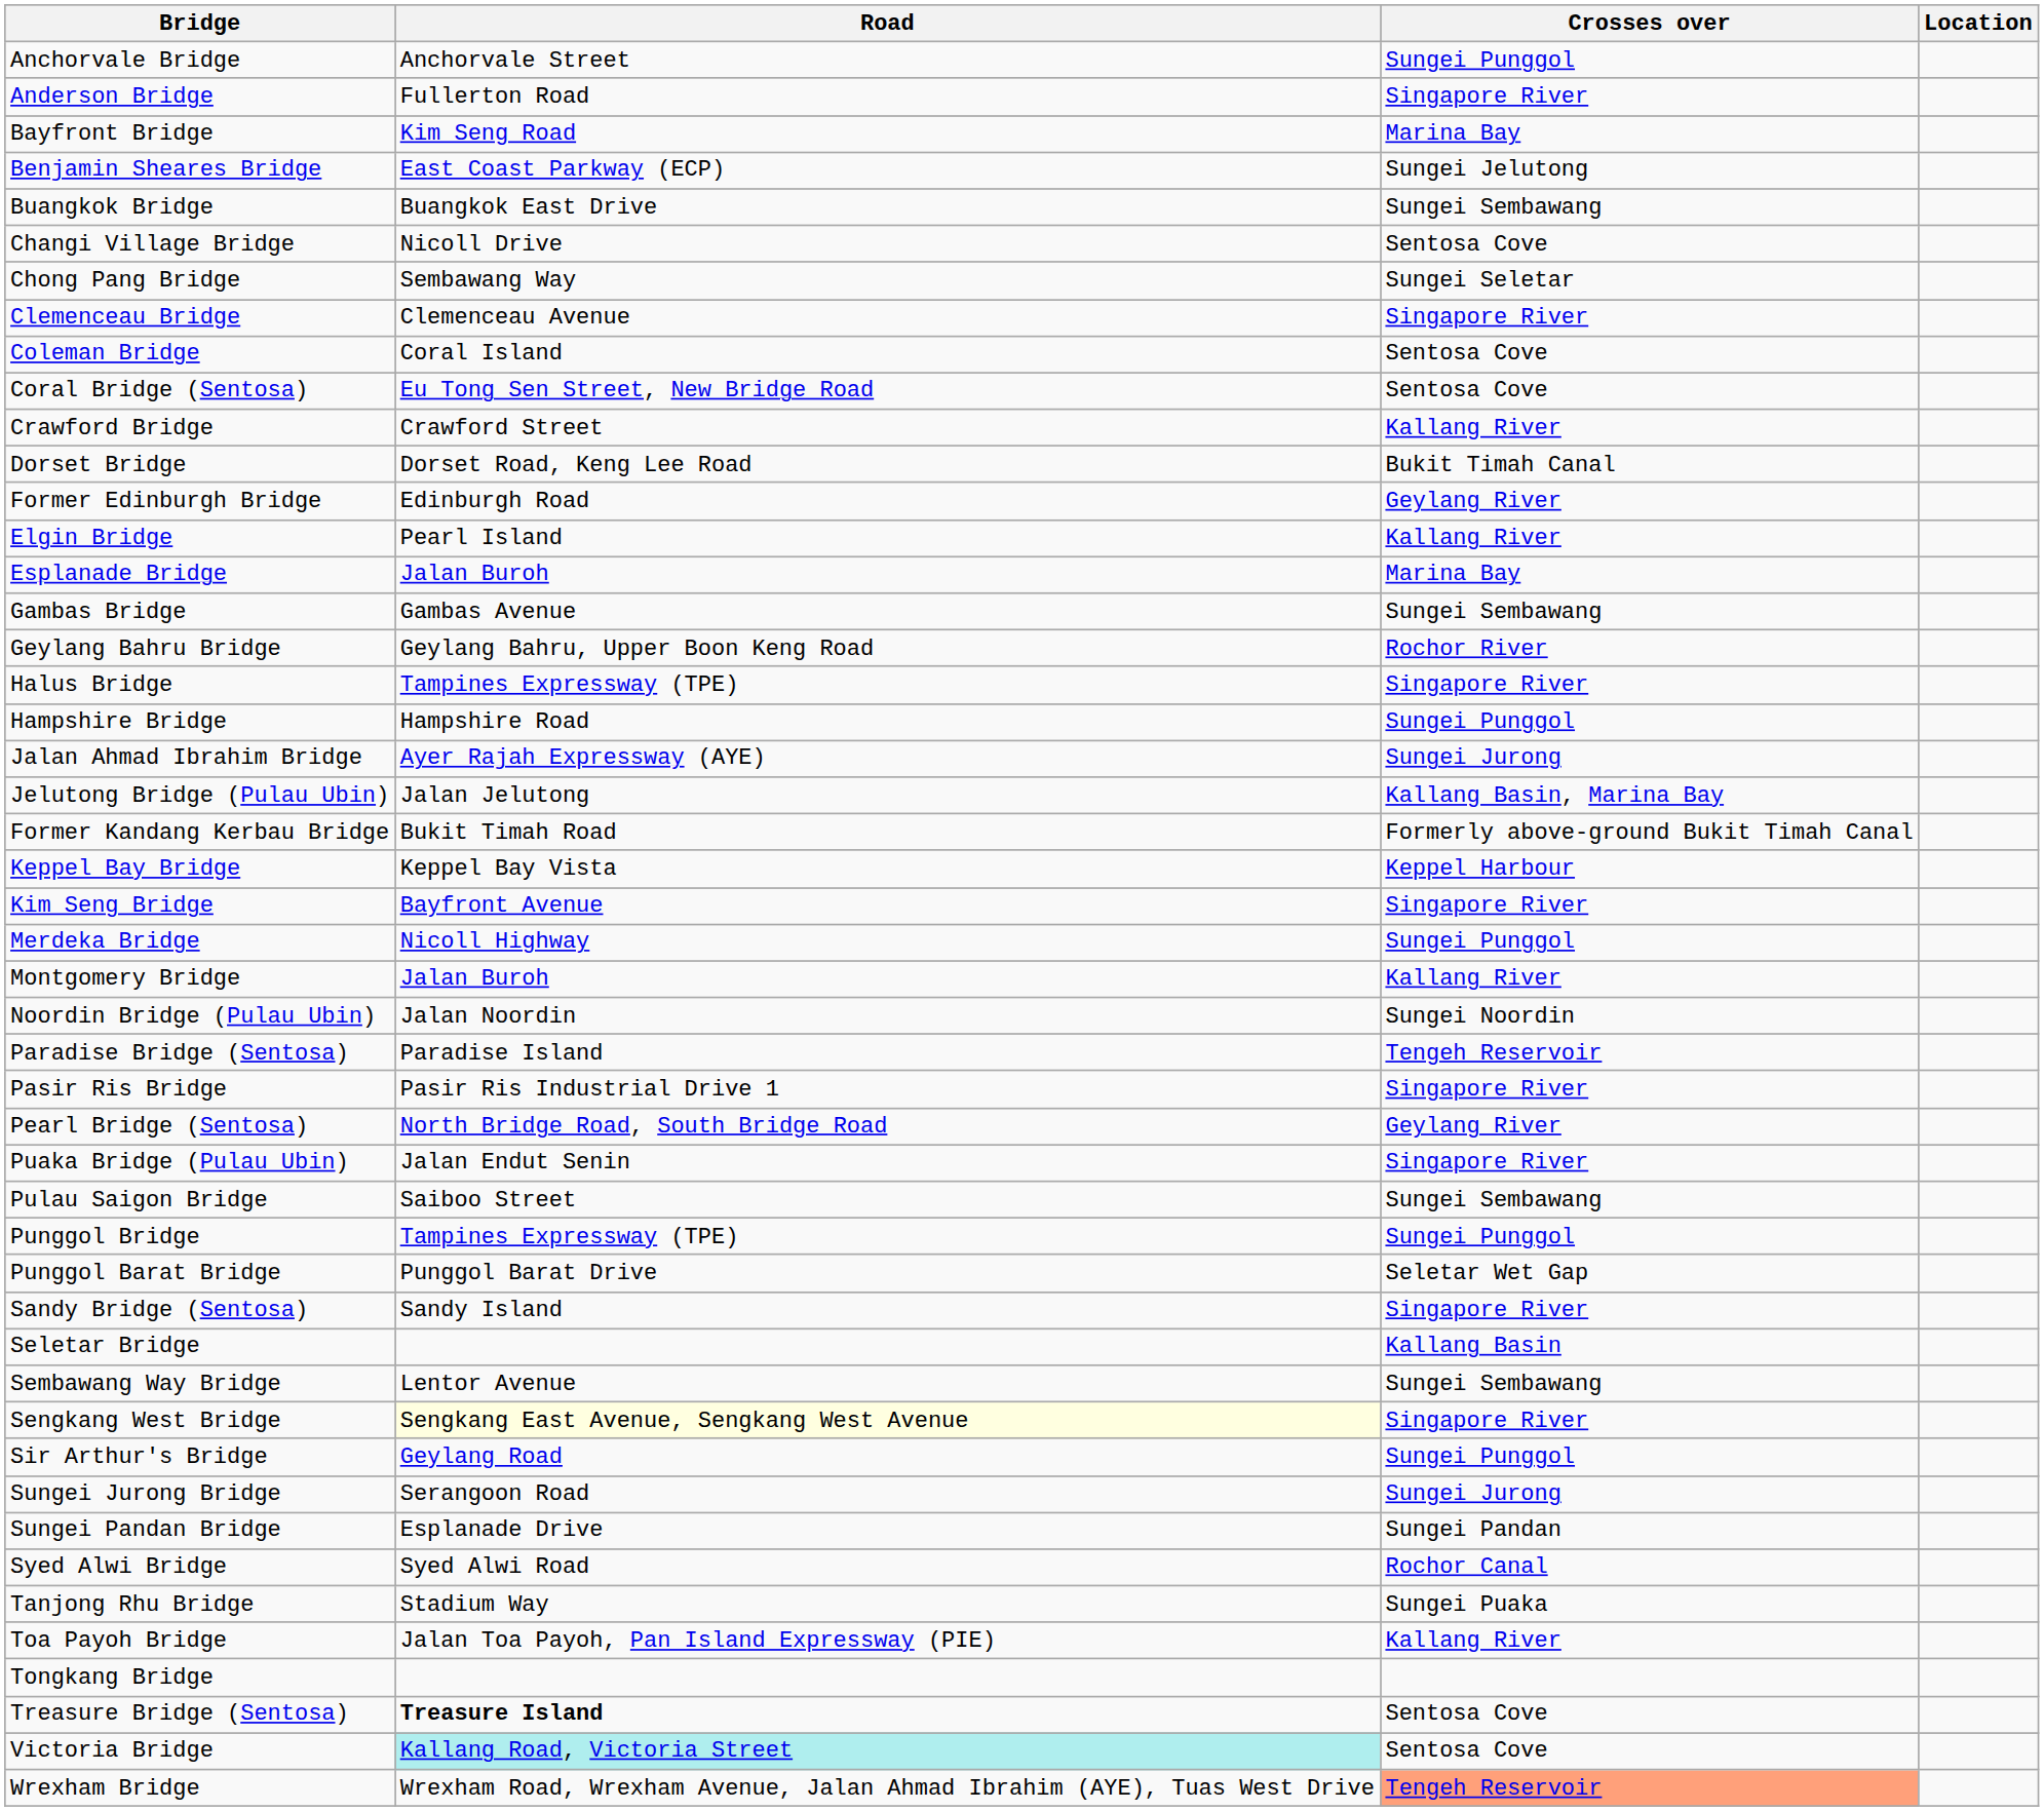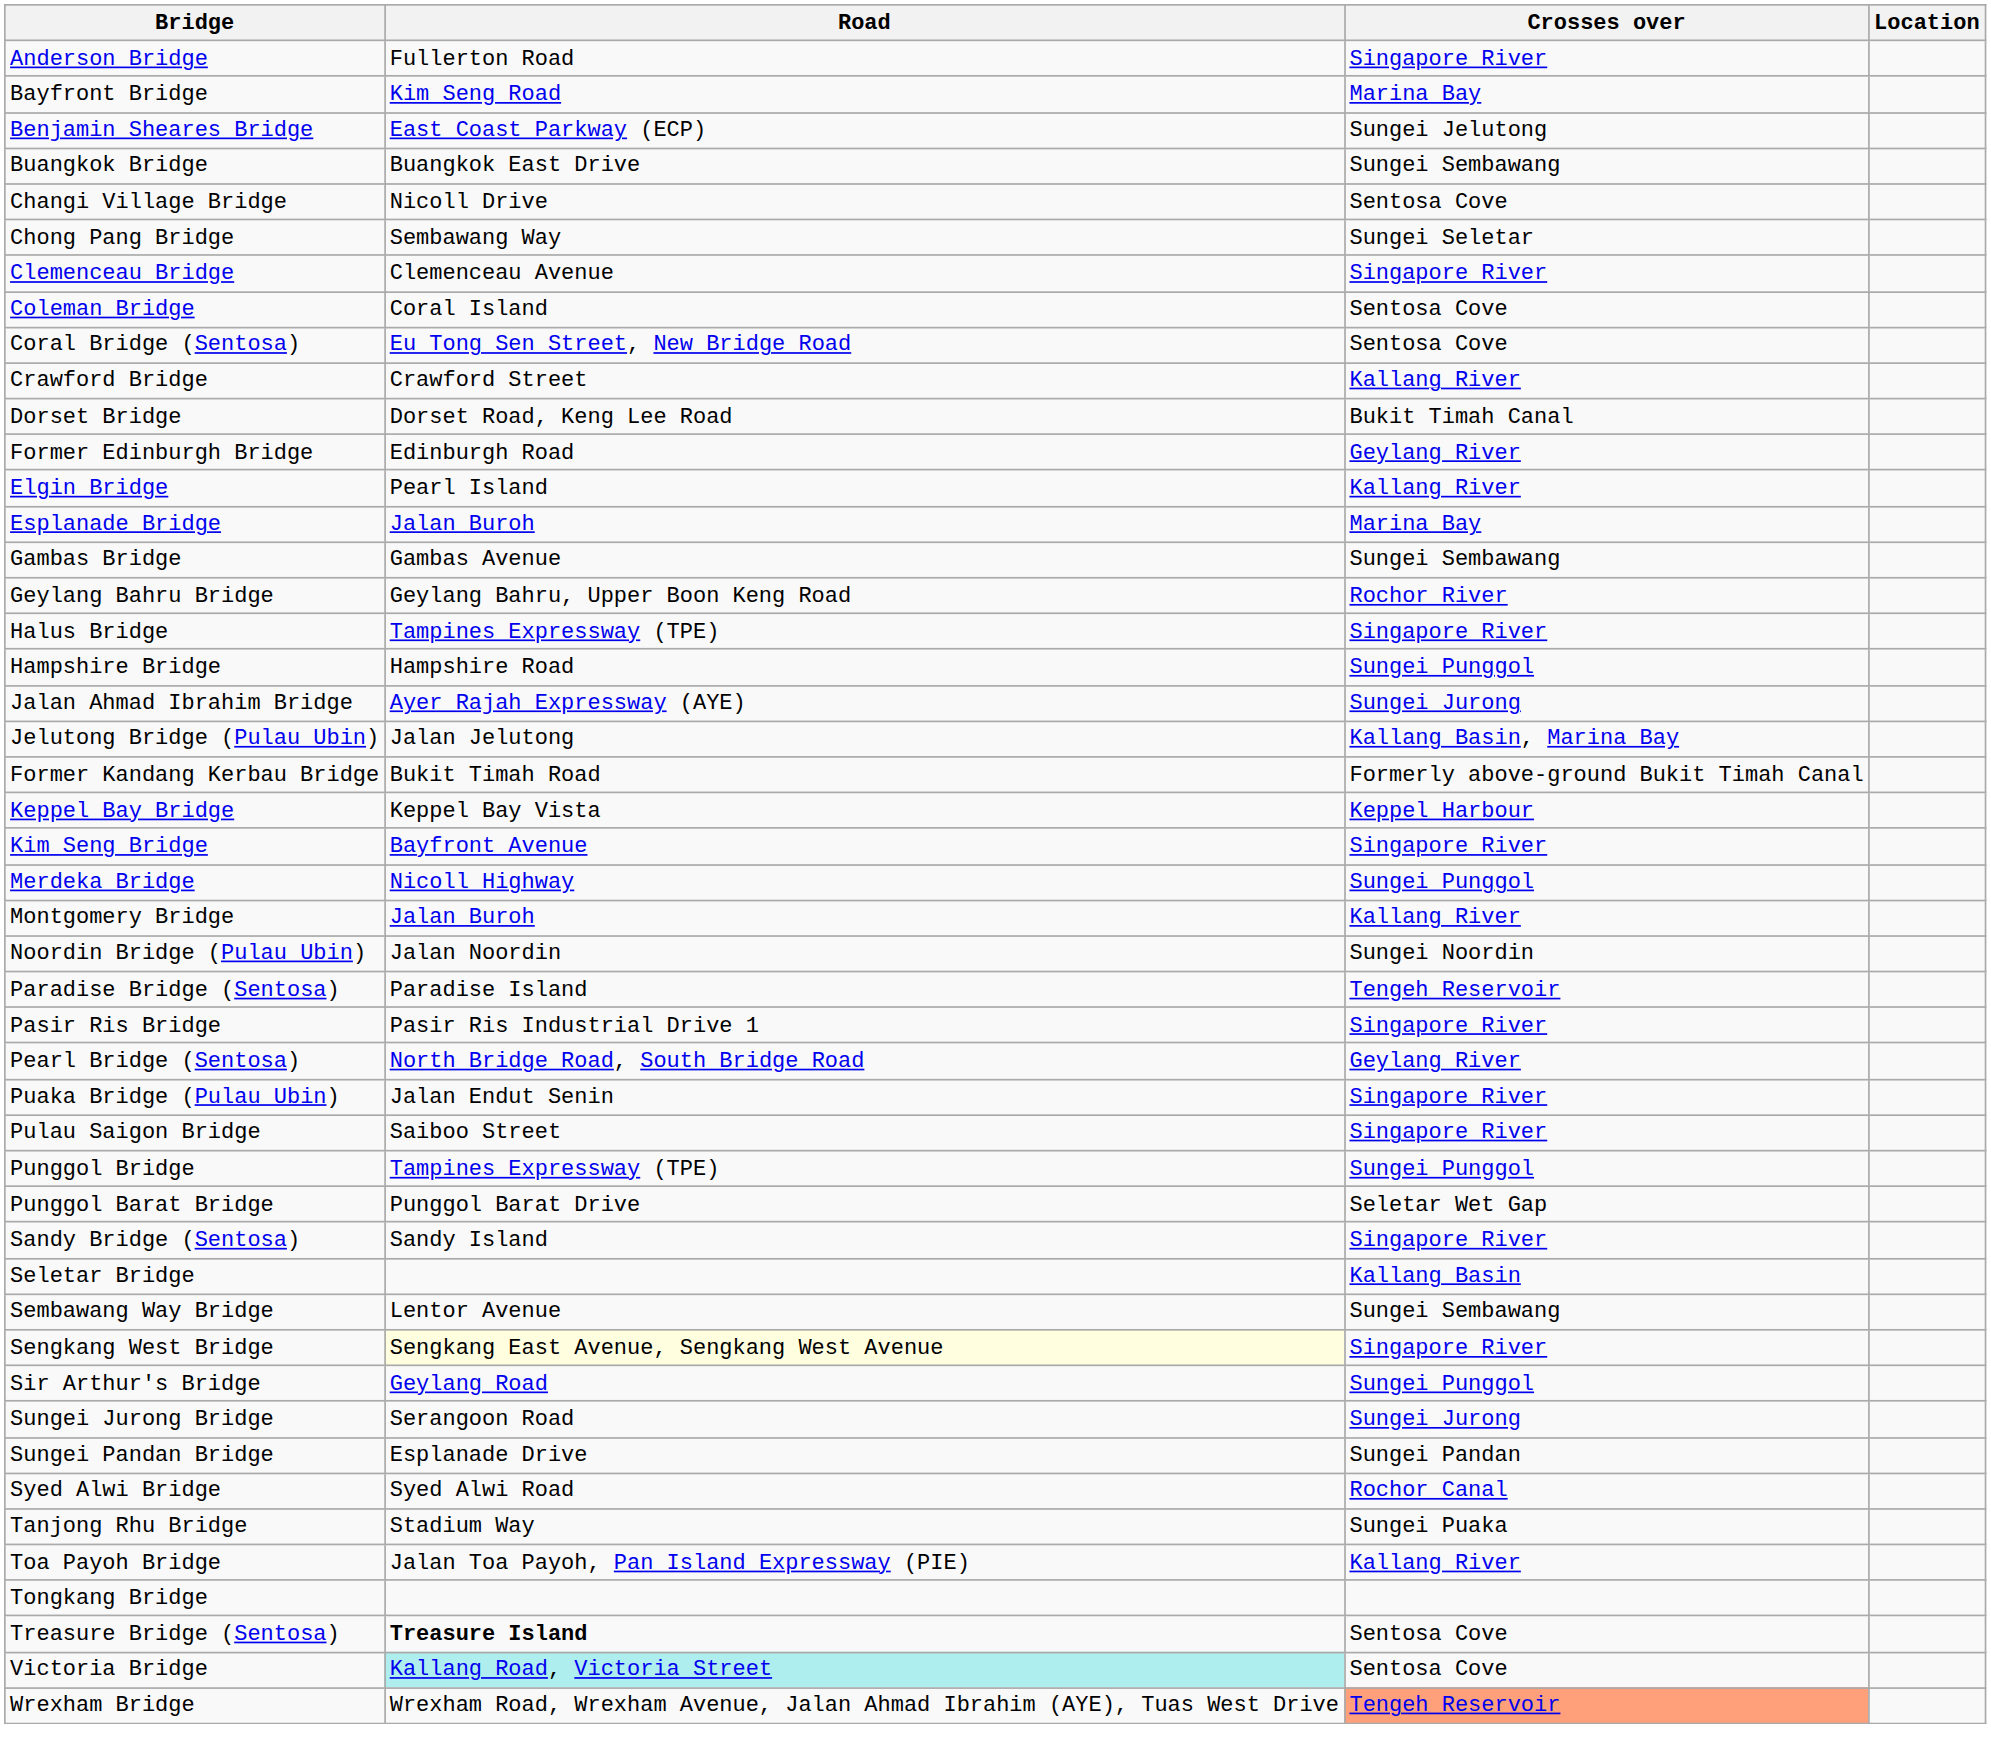 <table class="wikitable">
 <tr>
 <th>Bridge</th>
 <th>Road</th>
 <th>Crosses over</th>
 <th>Location</th>
-</tr>
-<tr>
-<td>Anchorvale Bridge</td>
-<td>Anchorvale Street</td>
-<td><a href='#'>Sungei Punggol</a></td>
-<td></td>
 </tr>
 <tr>
 <td><a href='#'>Anderson Bridge</a></td>
 <td>Fullerton Road</td>
 <td><a href='#'>Singapore River</a></td>
 <td></td>
 </tr>
 <tr>
 <td>Bayfront Bridge</td>
 <td><a href='#'>Kim Seng Road</a></td>
 <td><a href='#'>Marina Bay</a></td>
 <td></td>
 </tr>
 <tr>
 <td><a href='#'>Benjamin Sheares Bridge</a></td>
 <td><a href='#'>East Coast Parkway</a> (ECP)</td>
 <td>Sungei Jelutong</td>
 <td></td>
 </tr>
 <tr>
 <td>Buangkok Bridge</td>
 <td>Buangkok East Drive</td>
 <td>Sungei Sembawang</td>
 <td></td>
 </tr>
 <tr>
 <td>Changi Village Bridge</td>
 <td>Nicoll Drive</td>
 <td>Sentosa Cove</td>
 <td></td>
 </tr>
 <tr>
 <td>Chong Pang Bridge</td>
 <td>Sembawang Way</td>
 <td>Sungei Seletar</td>
 <td><small></small></td>
 </tr>
 <tr>
 <td><a href='#'>Clemenceau Bridge</a></td>
 <td>Clemenceau Avenue</td>
 <td><a href='#'>Singapore River</a></td>
 <td></td>
 </tr>
 <tr>
 <td><a href='#'>Coleman Bridge</a></td>
 <td>Coral Island</td>
 <td>Sentosa Cove</td>
 <td></td>
 </tr>
 <tr>
 <td>Coral Bridge (<a href='#'>Sentosa</a>)</td>
 <td><a href='#'>Eu Tong Sen Street</a>, <a href='#'>New Bridge Road</a></td>
 <td>Sentosa Cove</td>
 <td></td>
 </tr>
 <tr>
 <td>Crawford Bridge</td>
 <td>Crawford Street</td>
 <td><a href='#'>Kallang River</a></td>
 <td></td>
 </tr>
 <tr>
 <td>Dorset Bridge</td>
 <td>Dorset Road, Keng Lee Road</td>
 <td>Bukit Timah Canal</td>
 <td><small></small></td>
 </tr>
 <tr>
 <td>Former Edinburgh Bridge</td>
 <td>Edinburgh Road</td>
 <td><a href='#'>Geylang River</a></td>
 <td><small></small></td>
 </tr>
 <tr>
 <td><a href='#'>Elgin Bridge</a></td>
 <td>Pearl Island</td>
 <td><a href='#'>Kallang River</a></td>
 <td></td>
 </tr>
 <tr>
 <td><a href='#'>Esplanade Bridge</a></td>
 <td><a href='#'>Jalan Buroh</a></td>
 <td><a href='#'>Marina Bay</a></td>
 <td></td>
 </tr>
 <tr>
 <td>Gambas Bridge</td>
 <td>Gambas Avenue</td>
 <td>Sungei Sembawang</td>
 <td><small></small></td>
 </tr>
 <tr>
 <td>Geylang Bahru Bridge</td>
 <td>Geylang Bahru, Upper Boon Keng Road</td>
 <td><a href='#'>Rochor River</a></td>
 <td></td>
 </tr>
 <tr>
 <td>Halus Bridge</td>
 <td><a href='#'>Tampines Expressway</a> (TPE)</td>
 <td><a href='#'>Singapore River</a></td>
 <td></td>
 </tr>
 <tr>
 <td>Hampshire Bridge</td>
 <td>Hampshire Road</td>
 <td><a href='#'>Sungei Punggol</a></td>
 <td></td>
 </tr>
 <tr>
 <td>Jalan Ahmad Ibrahim Bridge</td>
 <td><a href='#'>Ayer Rajah Expressway</a> (AYE)</td>
 <td><a href='#'>Sungei Jurong</a></td>
 <td></td>
 </tr>
 <tr>
 <td>Jelutong Bridge (<a href='#'>Pulau Ubin</a>)</td>
 <td>Jalan Jelutong</td>
 <td><a href='#'>Kallang Basin</a>, <a href='#'>Marina Bay</a></td>
 <td></td>
 </tr>
 <tr>
 <td>Former Kandang Kerbau Bridge</td>
 <td>Bukit Timah Road</td>
 <td>Formerly above-ground Bukit Timah Canal</td>
 <td><small></small></td>
 </tr>
 <tr>
 <td><a href='#'>Keppel Bay Bridge</a></td>
 <td>Keppel Bay Vista</td>
 <td><a href='#'>Keppel Harbour</a></td>
 <td></td>
 </tr>
 <tr>
 <td><a href='#'>Kim Seng Bridge</a></td>
 <td><a href='#'>Bayfront Avenue</a></td>
 <td><a href='#'>Singapore River</a></td>
 <td></td>
 </tr>
 <tr>
 <td><a href='#'>Merdeka Bridge</a></td>
 <td><a href='#'>Nicoll Highway</a></td>
 <td><a href='#'>Sungei Punggol</a></td>
 <td></td>
 </tr>
 <tr>
 <td>Montgomery Bridge</td>
 <td><a href='#'>Jalan Buroh</a></td>
 <td><a href='#'>Kallang River</a></td>
 <td></td>
 </tr>
 <tr>
 <td>Noordin Bridge (<a href='#'>Pulau Ubin</a>)</td>
 <td>Jalan Noordin</td>
 <td>Sungei Noordin</td>
 <td></td>
 </tr>
 <tr>
 <td>Paradise Bridge (<a href='#'>Sentosa</a>)</td>
 <td>Paradise Island</td>
 <td><a href='#'>Tengeh Reservoir</a></td>
 <td></td>
 </tr>
 <tr>
 <td>Pasir Ris Bridge</td>
 <td>Pasir Ris Industrial Drive 1</td>
 <td><a href='#'>Singapore River</a></td>
 <td></td>
 </tr>
 <tr>
 <td>Pearl Bridge (<a href='#'>Sentosa</a>)</td>
 <td><a href='#'>North Bridge Road</a>, <a href='#'>South Bridge Road</a></td>
 <td><a href='#'>Geylang River</a></td>
 <td></td>
 </tr>
 <tr>
 <td>Puaka Bridge (<a href='#'>Pulau Ubin</a>)</td>
 <td>Jalan Endut Senin</td>
 <td><a href='#'>Singapore River</a></td>
 <td></td>
 </tr>
 <tr>
 <td>Pulau Saigon Bridge</td>
 <td>Saiboo Street</td>
-<td>Sungei Sembawang</td>
+<td><a href='#'>Singapore River</a></td>
 <td></td>
 </tr>
 <tr>
 <td>Punggol Bridge</td>
 <td><a href='#'>Tampines Expressway</a> (TPE)</td>
 <td><a href='#'>Sungei Punggol</a></td>
 <td></td>
 </tr>
 <tr>
 <td>Punggol Barat Bridge</td>
 <td>Punggol Barat Drive</td>
 <td>Seletar Wet Gap</td>
 <td></td>
 </tr>
 <tr>
 <td>Sandy Bridge (<a href='#'>Sentosa</a>)</td>
 <td>Sandy Island</td>
 <td><a href='#'>Singapore River</a></td>
 <td></td>
 </tr>
 <tr>
 <td>Seletar Bridge</td>
 <td></td>
 <td><a href='#'>Kallang Basin</a></td>
 <td></td>
 </tr>
 <tr>
 <td>Sembawang Way Bridge</td>
 <td>Lentor Avenue</td>
 <td>Sungei Sembawang</td>
 <td></td>
 </tr>
 <tr>
 <td>Sengkang West Bridge</td>
 <td style="background: lightyellow;">Sengkang East Avenue, Sengkang West Avenue</td>
 <td><a href='#'>Singapore River</a></td>
 <td></td>
 </tr>
 <tr>
 <td>Sir Arthur's Bridge</td>
 <td><a href='#'>Geylang Road</a></td>
 <td><a href='#'>Sungei Punggol</a></td>
 <td></td>
 </tr>
 <tr>
 <td>Sungei Jurong Bridge</td>
 <td>Serangoon Road</td>
 <td><a href='#'>Sungei Jurong</a></td>
 <td></td>
 </tr>
 <tr>
 <td>Sungei Pandan Bridge</td>
 <td>Esplanade Drive</td>
 <td>Sungei Pandan</td>
 <td></td>
 </tr>
 <tr>
 <td>Syed Alwi Bridge</td>
 <td>Syed Alwi Road</td>
 <td><a href='#'>Rochor Canal</a></td>
 <td></td>
 </tr>
 <tr>
 <td>Tanjong Rhu Bridge</td>
 <td>Stadium Way</td>
 <td>Sungei Puaka</td>
 <td></td>
 </tr>
 <tr>
 <td>Toa Payoh Bridge</td>
 <td>Jalan Toa Payoh, <a href='#'>Pan Island Expressway</a> (PIE)</td>
 <td><a href='#'>Kallang River</a></td>
 <td></td>
 </tr>
 <tr>
 <td>Tongkang Bridge</td>
 <td></td>
 <td></td>
 <td></td>
 </tr>
 <tr>
 <td>Treasure Bridge (<a href='#'>Sentosa</a>)</td>
 <td><strong>Treasure Island</strong></td>
 <td>Sentosa Cove</td>
 <td></td>
 </tr>
 <tr>
 <td>Victoria Bridge</td>
 <td style="background: paleturquoise;"><a href='#'>Kallang Road</a>, <a href='#'>Victoria Street</a></td>
 <td>Sentosa Cove</td>
 <td></td>
 </tr>
 <tr>
 <td>Wrexham Bridge</td>
 <td>Wrexham Road, Wrexham Avenue, Jalan Ahmad Ibrahim (AYE), Tuas West Drive</td>
 <td style="background: lightsalmon;"><a href='#'>Tengeh Reservoir</a></td>
 <td></td>
 </tr>
 </table>
